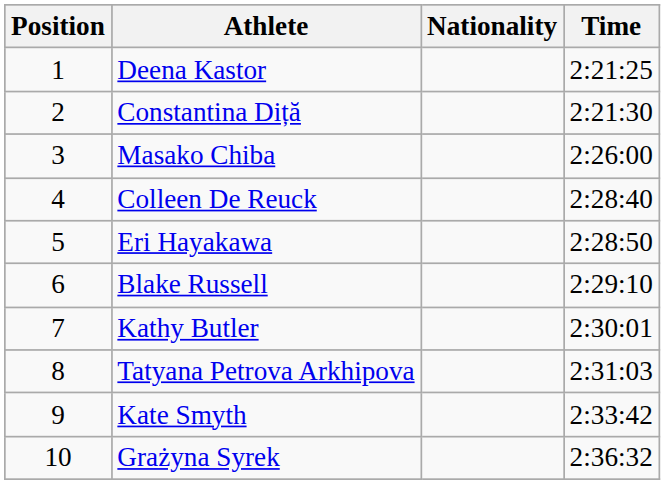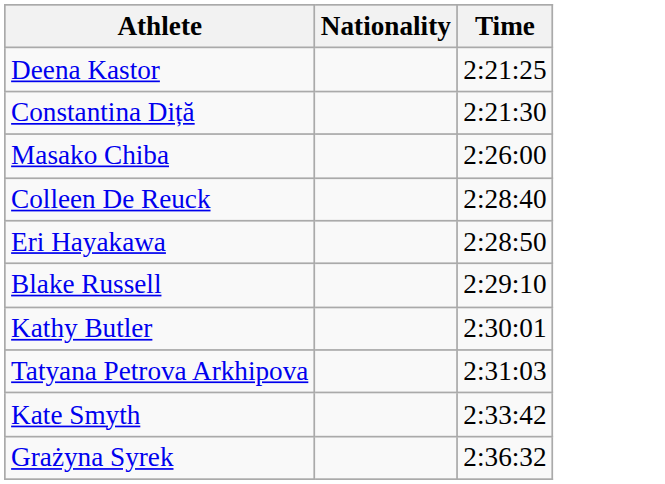 <table class="wikitable sortable">
 <tr>
-<th>Position</th>
 <th>Athlete</th>
 <th>Nationality</th>
 <th>Time</th>
 </tr>
 <tr>
-<td style="text-align:center">1</td>
 <td><a href='#'>Deena Kastor</a></td>
 <td></td>
 <td>2:21:25</td>
 </tr>
 <tr>
-<td style="text-align:center">2</td>
 <td><a href='#'>Constantina Diță</a></td>
 <td></td>
 <td>2:21:30</td>
 </tr>
 <tr>
-<td style="text-align:center">3</td>
 <td><a href='#'>Masako Chiba</a></td>
 <td></td>
 <td>2:26:00</td>
 </tr>
 <tr>
-<td style="text-align:center">4</td>
 <td><a href='#'>Colleen De Reuck</a></td>
 <td></td>
 <td>2:28:40</td>
 </tr>
 <tr>
-<td style="text-align:center">5</td>
 <td><a href='#'>Eri Hayakawa</a></td>
 <td></td>
 <td>2:28:50</td>
 </tr>
 <tr>
-<td style="text-align:center">6</td>
 <td><a href='#'>Blake Russell</a></td>
 <td></td>
 <td>2:29:10</td>
 </tr>
 <tr>
-<td style="text-align:center">7</td>
 <td><a href='#'>Kathy Butler</a></td>
 <td></td>
 <td>2:30:01</td>
 </tr>
 <tr>
-<td style="text-align:center">8</td>
 <td><a href='#'>Tatyana Petrova Arkhipova</a></td>
 <td></td>
 <td>2:31:03</td>
 </tr>
 <tr>
-<td style="text-align:center">9</td>
 <td><a href='#'>Kate Smyth</a></td>
 <td></td>
 <td>2:33:42</td>
 </tr>
 <tr>
-<td style="text-align:center">10</td>
 <td><a href='#'>Grażyna Syrek</a></td>
 <td></td>
 <td>2:36:32</td>
 </tr>
 </table>
